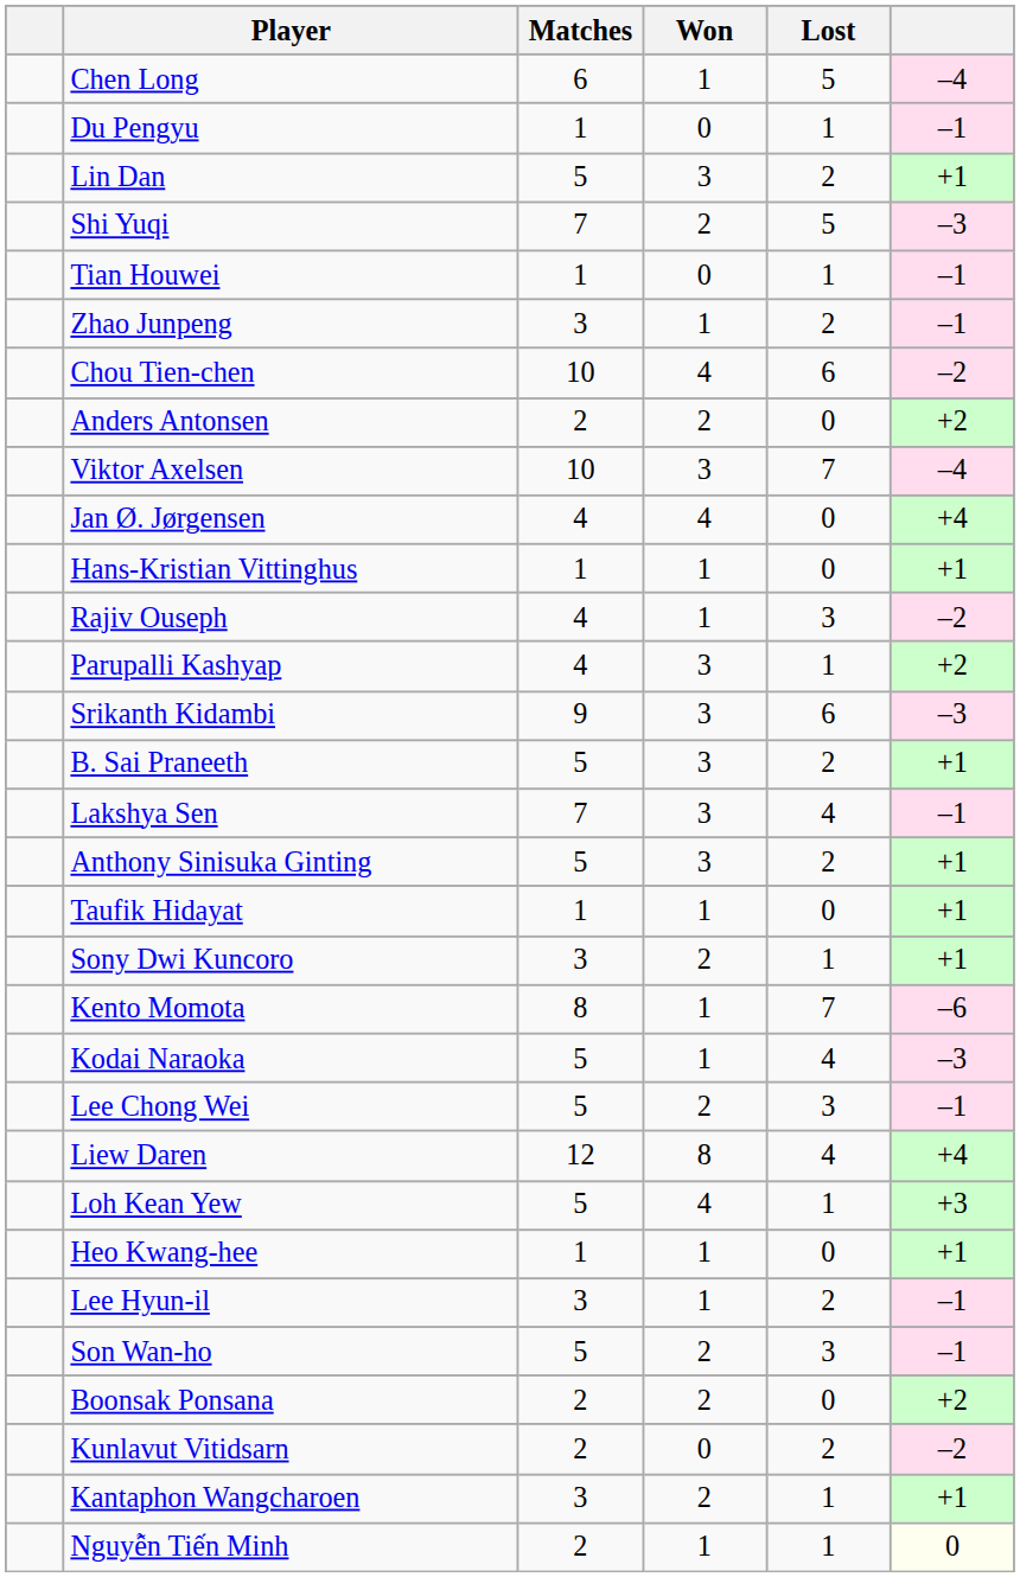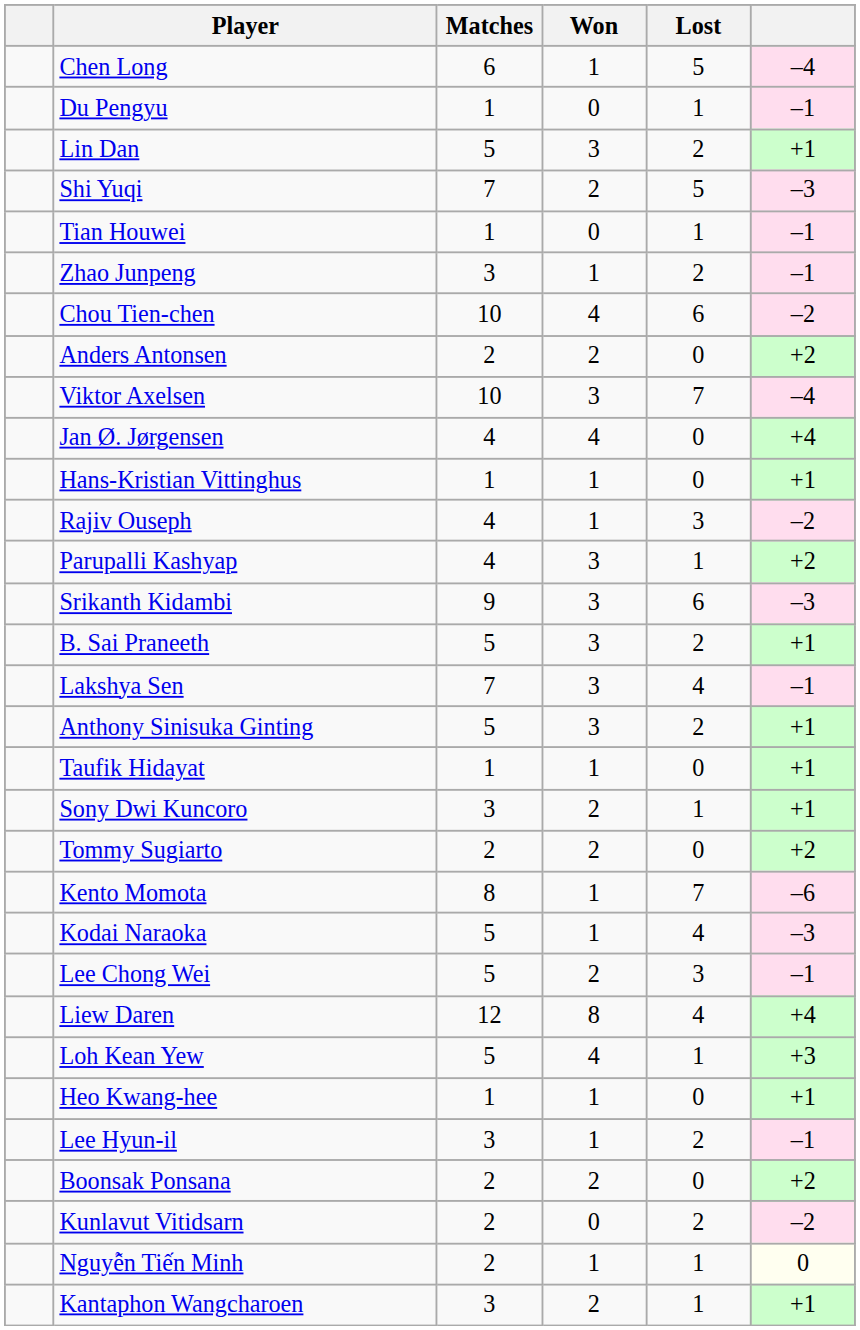 <table class="sortable wikitable" style="text-align:center; font-size:small">
 <tr>
 <th width="20"></th>
 <th width="200">Player</th>
 <th width="50">Matches</th>
 <th width="50">Won</th>
 <th width="50">Lost</th>
 <th width="50"></th>
 </tr>
 <tr>
 <td align="left"></td>
 <td align="left"><a href='#'>Chen Long</a></td>
 <td>6</td>
 <td>1</td>
 <td>5</td>
 <td bgcolor="#ffddee">–4</td>
 </tr>
 <tr>
 <td align="left"></td>
 <td align="left"><a href='#'>Du Pengyu</a></td>
 <td>1</td>
 <td>0</td>
 <td>1</td>
 <td bgcolor="#ffddee">–1</td>
 </tr>
 <tr>
 <td align="left"></td>
 <td align="left"><a href='#'>Lin Dan</a></td>
 <td>5</td>
 <td>3</td>
 <td>2</td>
 <td bgcolor="#ccffcc">+1</td>
 </tr>
 <tr>
 <td align="left"></td>
 <td align="left"><a href='#'>Shi Yuqi</a></td>
 <td>7</td>
 <td>2</td>
 <td>5</td>
 <td bgcolor="#ffddee">–3</td>
 </tr>
 <tr>
 <td align="left"></td>
 <td align="left"><a href='#'>Tian Houwei</a></td>
 <td>1</td>
 <td>0</td>
 <td>1</td>
 <td bgcolor="#ffddee">–1</td>
 </tr>
 <tr>
 <td align="left"></td>
 <td align="left"><a href='#'>Zhao Junpeng</a></td>
 <td>3</td>
 <td>1</td>
 <td>2</td>
 <td bgcolor="#ffddee">–1</td>
 </tr>
 <tr>
 <td align="left"></td>
 <td align="left"><a href='#'>Chou Tien-chen</a></td>
 <td>10</td>
 <td>4</td>
 <td>6</td>
 <td bgcolor="#ffddee">–2</td>
 </tr>
 <tr>
 <td align="left"></td>
 <td align="left"><a href='#'>Anders Antonsen</a></td>
 <td>2</td>
 <td>2</td>
 <td>0</td>
 <td bgcolor="#ccffcc">+2</td>
 </tr>
 <tr>
 <td align="left"></td>
 <td align="left"><a href='#'>Viktor Axelsen</a></td>
 <td>10</td>
 <td>3</td>
 <td>7</td>
 <td bgcolor="#ffddee">–4</td>
 </tr>
 <tr>
 <td align="left"></td>
 <td align="left"><a href='#'>Jan Ø. Jørgensen</a></td>
 <td>4</td>
 <td>4</td>
 <td>0</td>
 <td bgcolor="#ccffcc">+4</td>
 </tr>
 <tr>
 <td align="left"></td>
 <td align="left"><a href='#'>Hans-Kristian Vittinghus</a></td>
 <td>1</td>
 <td>1</td>
 <td>0</td>
 <td bgcolor="#ccffcc">+1</td>
 </tr>
 <tr>
 <td align="left"></td>
 <td align="left"><a href='#'>Rajiv Ouseph</a></td>
 <td>4</td>
 <td>1</td>
 <td>3</td>
 <td bgcolor="#ffddee">–2</td>
 </tr>
 <tr>
 <td align="left"></td>
 <td align="left"><a href='#'>Parupalli Kashyap</a></td>
 <td>4</td>
 <td>3</td>
 <td>1</td>
 <td bgcolor="#ccffcc">+2</td>
 </tr>
 <tr>
 <td align="left"></td>
 <td align="left"><a href='#'>Srikanth Kidambi</a></td>
 <td>9</td>
 <td>3</td>
 <td>6</td>
 <td bgcolor="#ffddee">–3</td>
 </tr>
 <tr>
 <td align="left"></td>
 <td align="left"><a href='#'>B. Sai Praneeth</a></td>
 <td>5</td>
 <td>3</td>
 <td>2</td>
 <td bgcolor="#ccffcc">+1</td>
 </tr>
 <tr>
 <td align="left"></td>
 <td align="left"><a href='#'>Lakshya Sen</a></td>
 <td>7</td>
 <td>3</td>
 <td>4</td>
 <td bgcolor="#ffddee">–1</td>
 </tr>
 <tr>
 <td align="left"></td>
 <td align="left"><a href='#'>Anthony Sinisuka Ginting</a></td>
 <td>5</td>
 <td>3</td>
 <td>2</td>
 <td bgcolor="#ccffcc">+1</td>
 </tr>
 <tr>
 <td align="left"></td>
 <td align="left"><a href='#'>Taufik Hidayat</a></td>
 <td>1</td>
 <td>1</td>
 <td>0</td>
 <td bgcolor="#ccffcc">+1</td>
 </tr>
 <tr>
 <td align="left"></td>
 <td align="left"><a href='#'>Sony Dwi Kuncoro</a></td>
 <td>3</td>
 <td>2</td>
 <td>1</td>
 <td bgcolor="#ccffcc">+1</td>
 </tr>
 <tr>
 <td align="left"></td>
+<td align="left"><a href='#'>Tommy Sugiarto</a></td>
+<td>2</td>
+<td>2</td>
+<td>0</td>
+<td bgcolor="#ccffcc">+2</td>
+</tr>
+<tr>
+<td align="left"></td>
 <td align="left"><a href='#'>Kento Momota</a></td>
 <td>8</td>
 <td>1</td>
 <td>7</td>
 <td bgcolor="#ffddee">–6</td>
 </tr>
 <tr>
 <td align="left"></td>
 <td align="left"><a href='#'>Kodai Naraoka</a></td>
 <td>5</td>
 <td>1</td>
 <td>4</td>
 <td bgcolor="#ffddee">–3</td>
 </tr>
 <tr>
 <td align="left"></td>
 <td align="left"><a href='#'>Lee Chong Wei</a></td>
 <td>5</td>
 <td>2</td>
 <td>3</td>
 <td bgcolor="#ffddee">–1</td>
 </tr>
 <tr>
 <td align="left"></td>
 <td align="left"><a href='#'>Liew Daren</a></td>
 <td>12</td>
 <td>8</td>
 <td>4</td>
 <td bgcolor="#ccffcc">+4</td>
 </tr>
 <tr>
 <td align="left"></td>
 <td align="left"><a href='#'>Loh Kean Yew</a></td>
 <td>5</td>
 <td>4</td>
 <td>1</td>
 <td bgcolor="#ccffcc">+3</td>
 </tr>
 <tr>
 <td align="left"></td>
 <td align="left"><a href='#'>Heo Kwang-hee</a></td>
 <td>1</td>
 <td>1</td>
 <td>0</td>
 <td bgcolor="#ccffcc">+1</td>
 </tr>
 <tr>
 <td align="left"></td>
 <td align="left"><a href='#'>Lee Hyun-il</a></td>
 <td>3</td>
 <td>1</td>
 <td>2</td>
 <td bgcolor="#ffddee">–1</td>
 </tr>
 <tr>
 <td align="left"></td>
-<td align="left"><a href='#'>Son Wan-ho</a></td>
-<td>5</td>
-<td>2</td>
-<td>3</td>
-<td bgcolor="#ffddee">–1</td>
-</tr>
-<tr>
-<td align="left"></td>
 <td align="left"><a href='#'>Boonsak Ponsana</a></td>
 <td>2</td>
 <td>2</td>
 <td>0</td>
 <td bgcolor="#ccffcc">+2</td>
 </tr>
 <tr>
 <td align="left"></td>
 <td align="left"><a href='#'>Kunlavut Vitidsarn</a></td>
 <td>2</td>
 <td>0</td>
 <td>2</td>
 <td bgcolor="#ffddee">–2</td>
 </tr>
 <tr>
 <td align="left"></td>
+<td align="left"><a href='#'>Nguyễn Tiến Minh</a></td>
+<td>2</td>
+<td>1</td>
+<td>1</td>
+<td bgcolor="#fffff0">0</td>
+</tr>
+<tr>
+<td align="left"></td>
 <td align="left"><a href='#'>Kantaphon Wangcharoen</a></td>
 <td>3</td>
 <td>2</td>
 <td>1</td>
 <td bgcolor="#ccffcc">+1</td>
 </tr>
-<tr>
-<td align="left"></td>
-<td align="left"><a href='#'>Nguyễn Tiến Minh</a></td>
-<td>2</td>
-<td>1</td>
-<td>1</td>
-<td bgcolor="#fffff0">0</td>
-</tr>
 </table>
